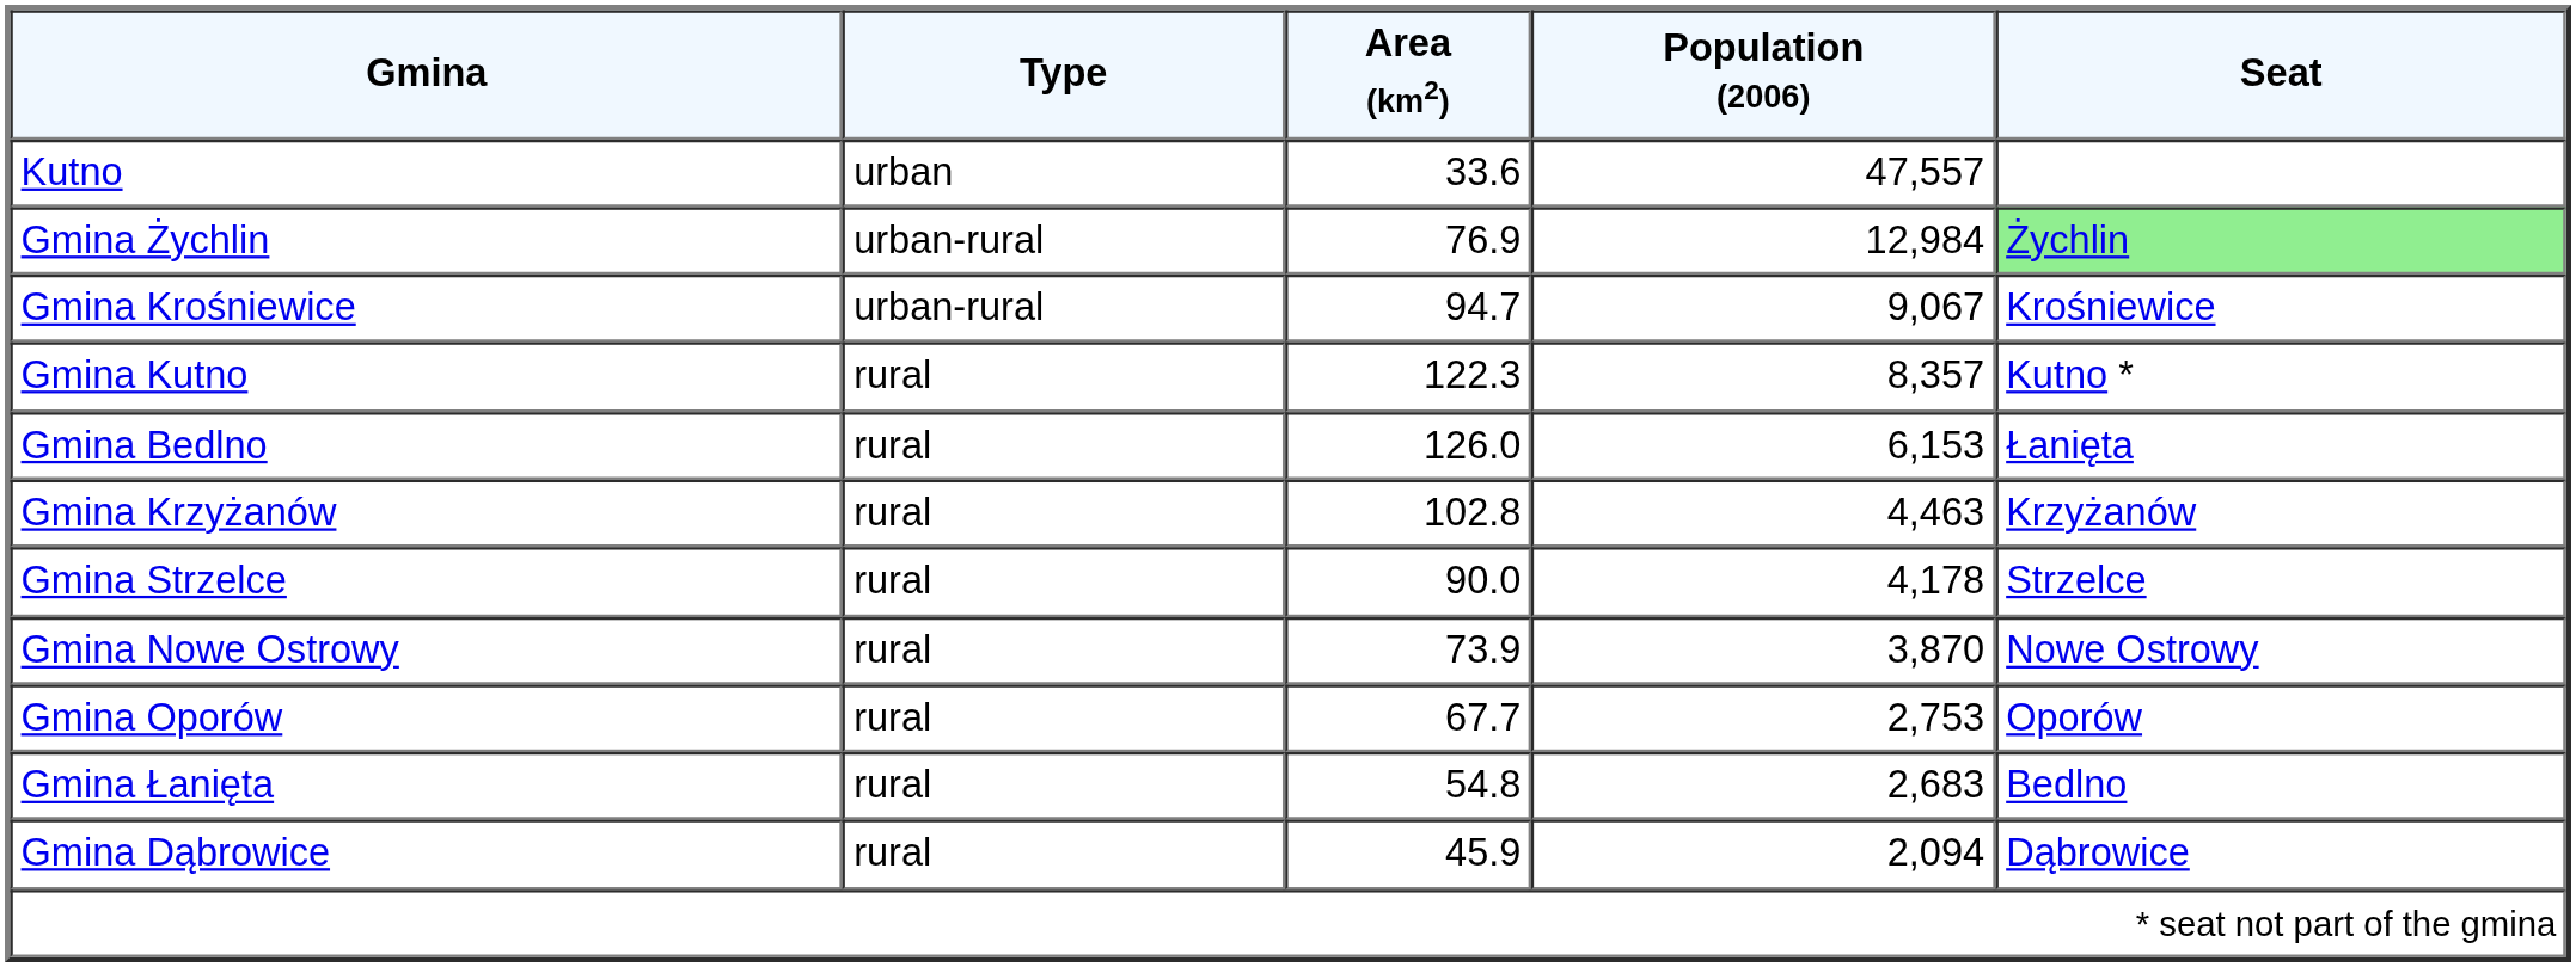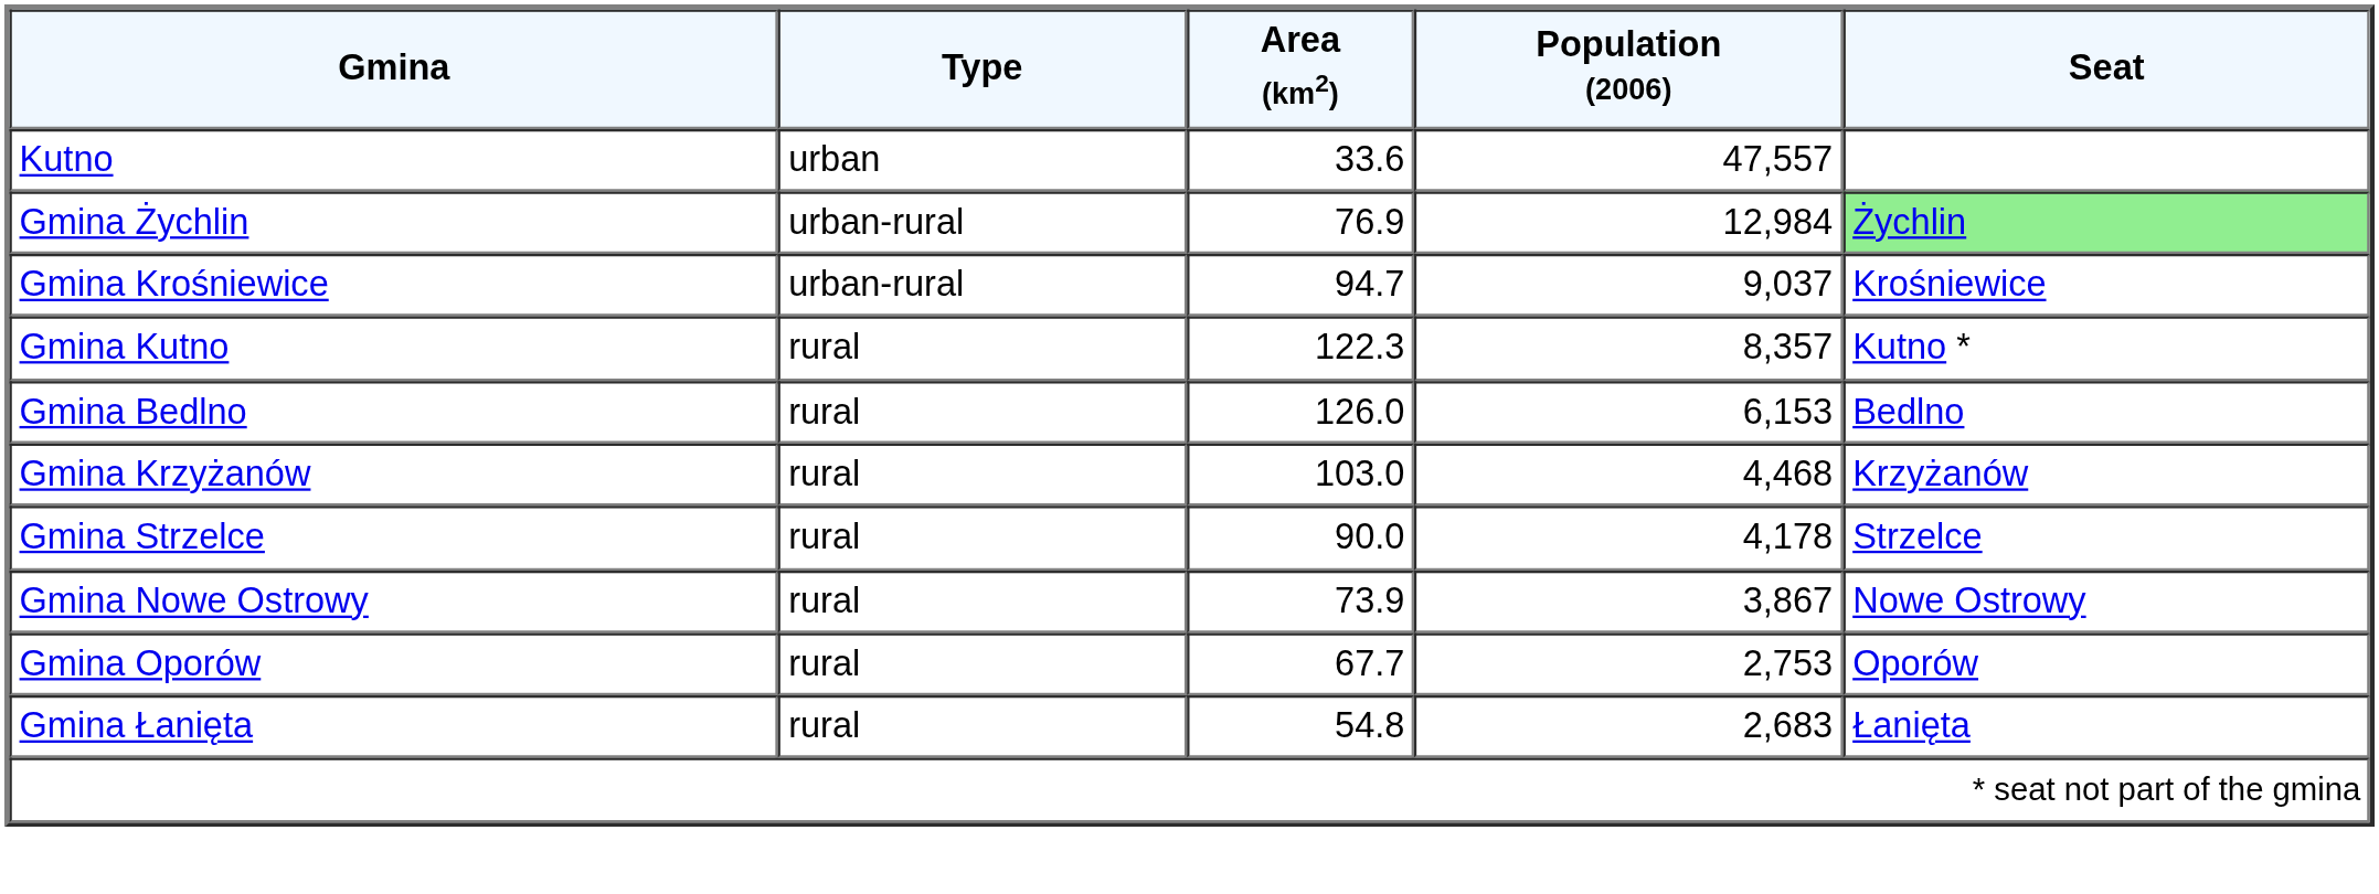 <table width="60%" border="2" cellpadding="3" cellspacing="0" style="font-size:90%;line-height:120%;">
 <tr bgcolor="F0F8FF">
 <td style="text-align:center;"><strong>Gmina</strong></td>
 <td style="text-align:center;"><strong>Type</strong></td>
 <td style="text-align:center;"><strong>Area<br><small>(km<sup>2</sup>)</small></strong></td>
 <td style="text-align:center;"><strong>Population<br><small>(2006)</small></strong></td>
 <td style="text-align:center;"><strong>Seat</strong></td>
 </tr>
 <tr>
 <td><a href='#'>Kutno</a></td>
 <td>urban</td>
 <td style="text-align:right;">33.6</td>
 <td style="text-align:right;">47,557</td>
 <td> </td>
 </tr>
 <tr>
 <td><a href='#'>Gmina Żychlin</a></td>
 <td>urban-rural</td>
 <td style="text-align:right;">76.9</td>
 <td style="text-align:right;">12,984</td>
 <td style="background: lightgreen;"><a href='#'>Żychlin</a></td>
 </tr>
 <tr>
 <td><a href='#'>Gmina Krośniewice</a></td>
 <td>urban-rural</td>
 <td style="text-align:right;">94.7</td>
-<td style="text-align:right;">9,067</td>
+<td style="text-align:right;">9,037</td>
 <td><a href='#'>Krośniewice</a></td>
 </tr>
 <tr>
 <td><a href='#'>Gmina Kutno</a></td>
 <td>rural</td>
 <td style="text-align:right;">122.3</td>
 <td style="text-align:right;">8,357</td>
 <td><a href='#'>Kutno</a> *</td>
 </tr>
 <tr>
 <td><a href='#'>Gmina Bedlno</a></td>
 <td>rural</td>
 <td style="text-align:right;">126.0</td>
 <td style="text-align:right;">6,153</td>
-<td><a href='#'>Łanięta</a></td>
+<td><a href='#'>Bedlno</a></td>
 </tr>
 <tr>
 <td><a href='#'>Gmina Krzyżanów</a></td>
 <td>rural</td>
-<td style="text-align:right;">102.8</td>
-<td style="text-align:right;">4,463</td>
+<td style="text-align:right;">103.0</td>
+<td style="text-align:right;">4,468</td>
 <td><a href='#'>Krzyżanów</a></td>
 </tr>
 <tr>
 <td><a href='#'>Gmina Strzelce</a></td>
 <td>rural</td>
 <td style="text-align:right;">90.0</td>
 <td style="text-align:right;">4,178</td>
 <td><a href='#'>Strzelce</a></td>
 </tr>
 <tr>
 <td><a href='#'>Gmina Nowe Ostrowy</a></td>
 <td>rural</td>
 <td style="text-align:right;">73.9</td>
-<td style="text-align:right;">3,870</td>
+<td style="text-align:right;">3,867</td>
 <td><a href='#'>Nowe Ostrowy</a></td>
 </tr>
 <tr>
 <td><a href='#'>Gmina Oporów</a></td>
 <td>rural</td>
 <td style="text-align:right;">67.7</td>
 <td style="text-align:right;">2,753</td>
 <td><a href='#'>Oporów</a></td>
 </tr>
 <tr>
 <td><a href='#'>Gmina Łanięta</a></td>
 <td>rural</td>
 <td style="text-align:right;">54.8</td>
 <td style="text-align:right;">2,683</td>
-<td><a href='#'>Bedlno</a></td>
-</tr>
-<tr>
-<td><a href='#'>Gmina Dąbrowice</a></td>
-<td>rural</td>
-<td style="text-align:right;">45.9</td>
-<td style="text-align:right;">2,094</td>
-<td><a href='#'>Dąbrowice</a></td>
+<td><a href='#'>Łanięta</a></td>
 </tr>
 <tr>
 <td colspan=5 style="text-align:right;font-size:90%">* seat not part of the gmina</td>
 </tr>
 <tr>
 </tr>
 </table>
